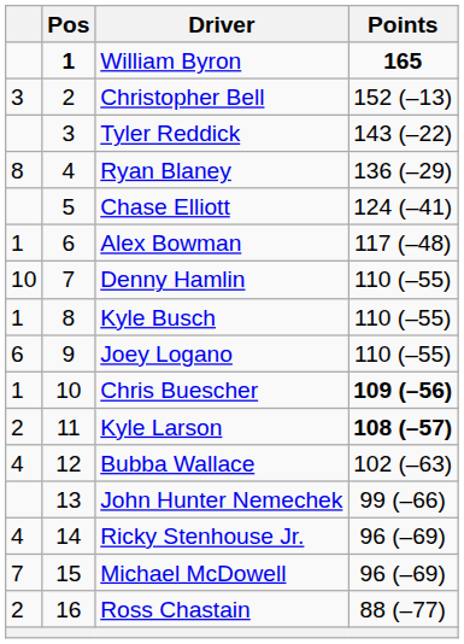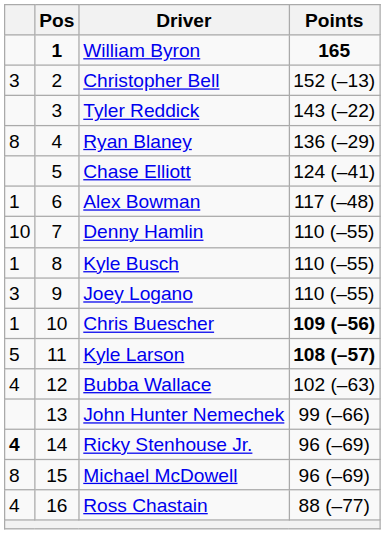 <table class="wikitable" style="font-size: 95%;">
 <tr>
 <th></th>
 <th>Pos</th>
 <th>Driver</th>
 <th>Points</th>
 </tr>
 <tr>
 <td align="left"></td>
 <td style="text-align:center;"><strong>1</strong></td>
 <td><a href='#'>William Byron</a></td>
 <td style="text-align:center;"><strong>165</strong></td>
 </tr>
 <tr>
 <td align="left"> 3</td>
 <td style="text-align:center;">2</td>
 <td><a href='#'>Christopher Bell</a></td>
 <td style="text-align:center;">152 (–13)</td>
 </tr>
 <tr>
 <td align="left"></td>
 <td style="text-align:center;">3</td>
 <td><a href='#'>Tyler Reddick</a></td>
 <td style="text-align:center;">143 (–22)</td>
 </tr>
 <tr>
 <td align="left"> 8</td>
 <td style="text-align:center;">4</td>
 <td><a href='#'>Ryan Blaney</a></td>
 <td style="text-align:center;">136 (–29)</td>
 </tr>
 <tr>
 <td align="left"></td>
 <td style="text-align:center;">5</td>
 <td><a href='#'>Chase Elliott</a></td>
 <td style="text-align:center;">124 (–41)</td>
 </tr>
 <tr>
 <td align="left"> 1</td>
 <td style="text-align:center;">6</td>
 <td><a href='#'>Alex Bowman</a></td>
 <td style="text-align:center;">117 (–48)</td>
 </tr>
 <tr>
 <td align="left"> 10</td>
 <td style="text-align:center;">7</td>
 <td><a href='#'>Denny Hamlin</a></td>
 <td style="text-align:center;">110 (–55)</td>
 </tr>
 <tr>
 <td align="left"> 1</td>
 <td style="text-align:center;">8</td>
 <td><a href='#'>Kyle Busch</a></td>
 <td style="text-align:center;">110 (–55)</td>
 </tr>
 <tr>
-<td align="left"> 6</td>
+<td align="left"> 3</td>
 <td style="text-align:center;">9</td>
 <td><a href='#'>Joey Logano</a></td>
 <td style="text-align:center;">110 (–55)</td>
 </tr>
 <tr>
 <td align="left"> 1</td>
 <td style="text-align:center;">10</td>
 <td><a href='#'>Chris Buescher</a></td>
 <td style="text-align:center;"><strong>109 (–56)</strong></td>
 </tr>
 <tr>
-<td align="left"> 2</td>
+<td align="left"> 5</td>
 <td style="text-align:center;">11</td>
 <td><a href='#'>Kyle Larson</a></td>
 <td style="text-align:center;"><strong>108 (–57)</strong></td>
 </tr>
 <tr>
 <td align="left"> 4</td>
 <td style="text-align:center;">12</td>
 <td><a href='#'>Bubba Wallace</a></td>
 <td style="text-align:center;">102 (–63)</td>
 </tr>
 <tr>
 <td align="left"></td>
 <td style="text-align:center;">13</td>
 <td><a href='#'>John Hunter Nemechek</a></td>
 <td style="text-align:center;">99 (–66)</td>
 </tr>
 <tr>
-<td align="left"> 4</td>
+<td align="left"><strong> 4</strong></td>
 <td style="text-align:center;">14</td>
 <td><a href='#'>Ricky Stenhouse Jr.</a></td>
 <td style="text-align:center;">96 (–69)</td>
 </tr>
 <tr>
-<td align="left"> 7</td>
+<td align="left"> 8</td>
 <td style="text-align:center;">15</td>
 <td><a href='#'>Michael McDowell</a></td>
 <td style="text-align:center;">96 (–69)</td>
 </tr>
 <tr>
-<td align="left"> 2</td>
+<td align="left"> 4</td>
 <td style="text-align:center;">16</td>
 <td><a href='#'>Ross Chastain</a></td>
 <td style="text-align:center;">88 (–77)</td>
 </tr>
 <tr class="sortbottom">
 <th colspan="9"></th>
 </tr>
 </table>
